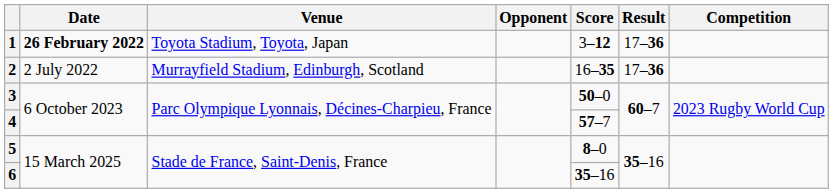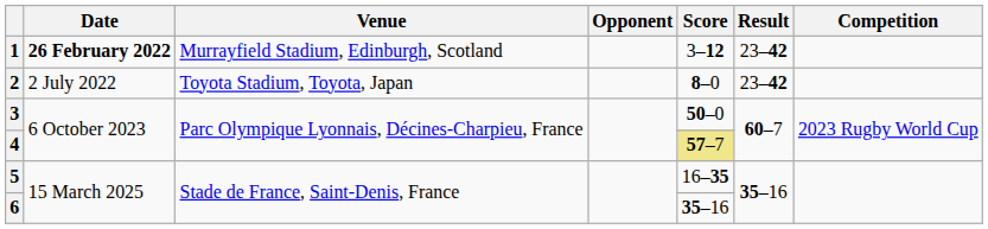 <table class="wikitable plainrowheaders" style="font-size:85%;">
 <tr>
 <th scope=col></th>
 <th scope=col data-sort-type=date>Date</th>
 <th scope=col>Venue</th>
 <th scope=col>Opponent</th>
 <th scope=col>Score</th>
 <th scope=col>Result</th>
 <th scope=col>Competition</th>
 </tr>
 <tr>
 <th scope=row>1</th>
 <td><strong>26 February 2022</strong></td>
-<td><a href='#'>Toyota Stadium</a>, <a href='#'>Toyota</a>, Japan</td>
+<td><a href='#'>Murrayfield Stadium</a>, <a href='#'>Edinburgh</a>, Scotland</td>
 <td></td>
 <td align=center>3–<strong>12</strong></td>
-<td align=center>17–<strong>36</strong></td>
+<td align=center>23–<strong>42</strong></td>
 <td></td>
 </tr>
 <tr>
 <th scope=row>2</th>
 <td>2 July 2022</td>
-<td><a href='#'>Murrayfield Stadium</a>, <a href='#'>Edinburgh</a>, Scotland</td>
+<td><a href='#'>Toyota Stadium</a>, <a href='#'>Toyota</a>, Japan</td>
 <td></td>
-<td align=center>16–<strong>35</strong></td>
-<td align=center>17–<strong>36</strong></td>
+<td align=center><strong>8</strong>–0</td>
+<td align=center>23–<strong>42</strong></td>
 <td></td>
 </tr>
 <tr>
 <th scope=row>3</th>
 <td rowspan=2>6 October 2023</td>
 <td rowspan=2><a href='#'>Parc Olympique Lyonnais</a>, <a href='#'>Décines-Charpieu</a>, France</td>
 <td rowspan=2></td>
 <td align=center><strong>50</strong>–0</td>
 <td rowspan=2 style="text-align:center;"><strong>60</strong>–7</td>
 <td rowspan=2><a href='#'>2023 Rugby World Cup</a></td>
 </tr>
 <tr>
 <th scope=row>4</th>
-<td align=center><strong>57</strong>–7</td>
+<td align=center style="background: khaki;"><strong>57</strong>–7</td>
 </tr>
 <tr>
 <th scope=row>5</th>
 <td rowspan=2>15 March 2025</td>
 <td rowspan=2><a href='#'>Stade de France</a>, <a href='#'>Saint-Denis</a>, France</td>
 <td rowspan=2></td>
-<td align=center><strong>8</strong>–0</td>
+<td align=center>16–<strong>35</strong></td>
 <td rowspan=2 style="text-align:center;"><strong>35</strong>–16</td>
 <td rowspan=2></td>
 </tr>
 <tr>
 <th scope=row>6</th>
 <td align=center><strong>35</strong>–16</td>
 </tr>
 </table>
